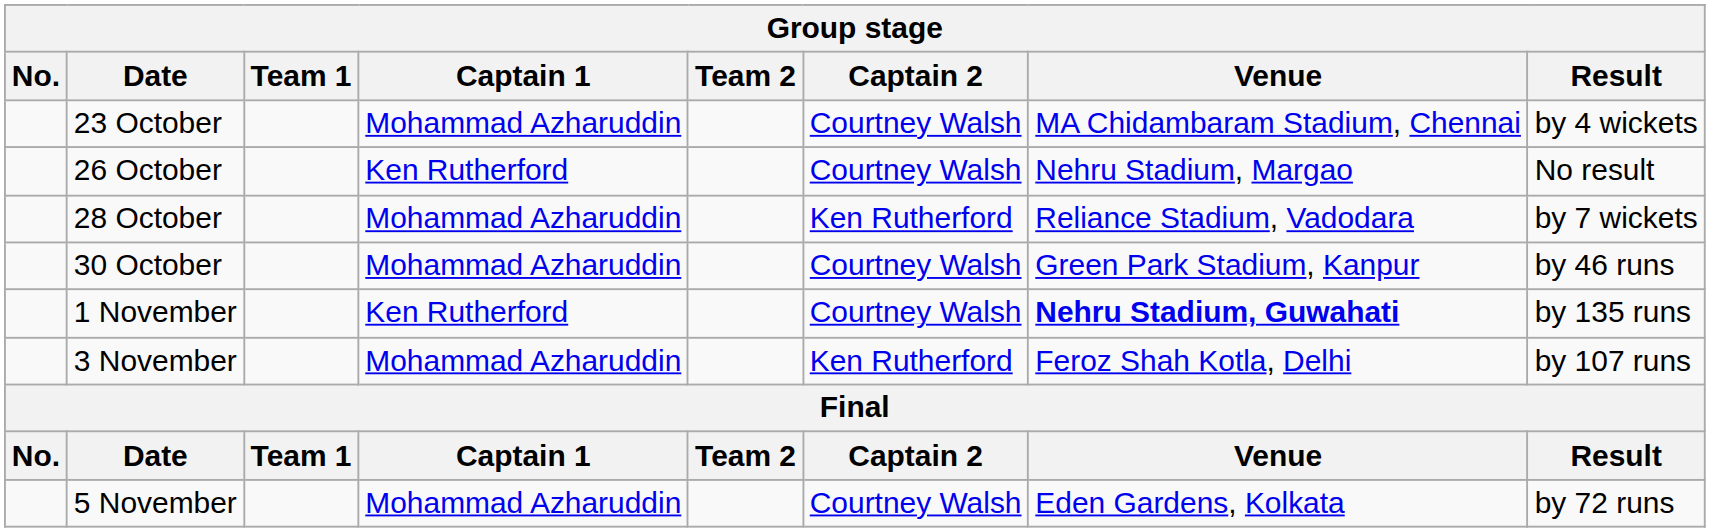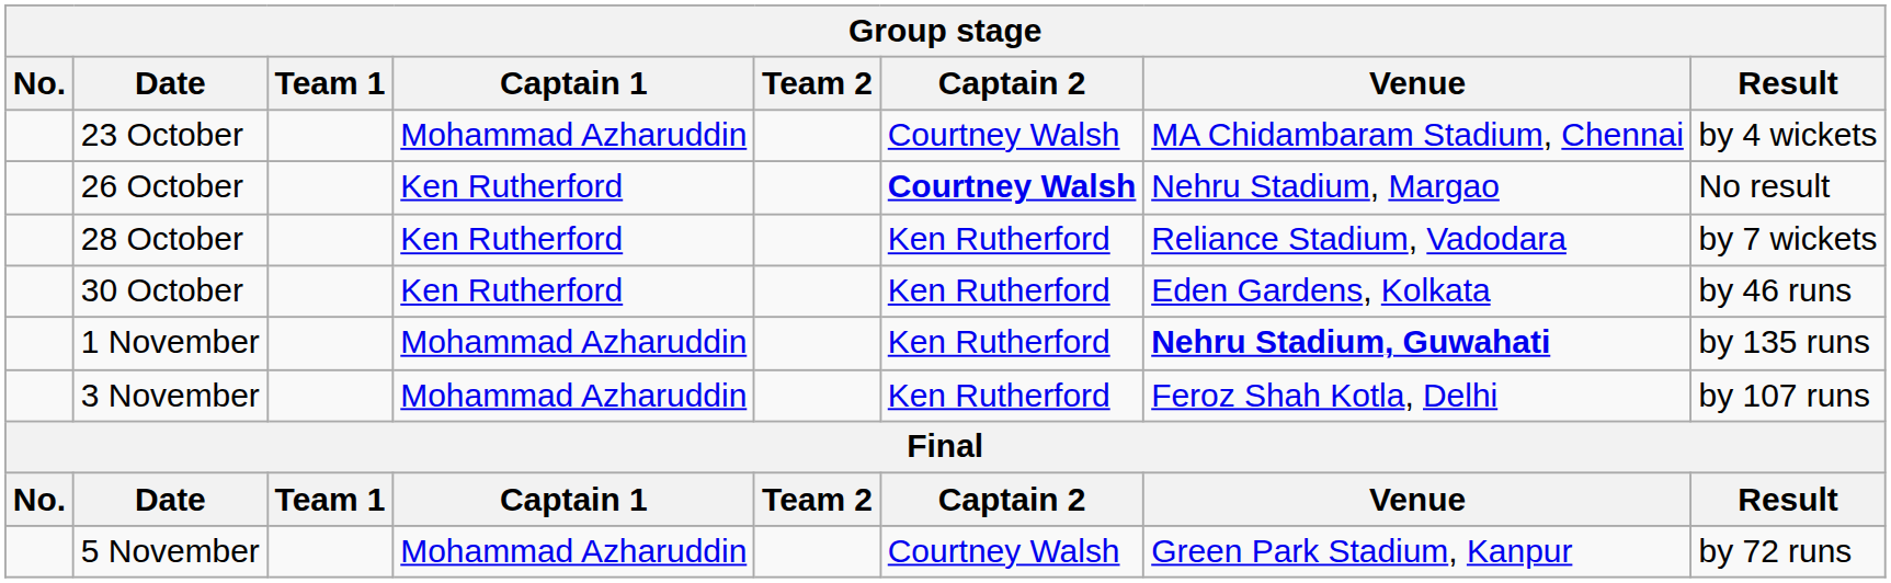 <table class="wikitable">
 <tr>
 <th colspan="9">Group stage</th>
 </tr>
 <tr>
 <th>No.</th>
 <th>Date</th>
 <th>Team 1</th>
 <th>Captain 1</th>
 <th>Team 2</th>
 <th>Captain 2</th>
 <th>Venue</th>
 <th>Result</th>
 </tr>
 <tr>
 <td></td>
 <td>23 October</td>
 <td></td>
 <td><a href='#'>Mohammad Azharuddin</a></td>
 <td></td>
 <td><a href='#'>Courtney Walsh</a></td>
 <td><a href='#'>MA Chidambaram Stadium</a>, <a href='#'>Chennai</a></td>
 <td> by 4 wickets</td>
 </tr>
 <tr>
 <td></td>
 <td>26 October</td>
 <td></td>
 <td><a href='#'>Ken Rutherford</a></td>
 <td></td>
-<td><a href='#'>Courtney Walsh</a></td>
+<td><strong><a href='#'>Courtney Walsh</a></strong></td>
 <td><a href='#'>Nehru Stadium</a>, <a href='#'>Margao</a></td>
 <td>No result</td>
 </tr>
 <tr>
 <td></td>
 <td>28 October</td>
 <td></td>
-<td><a href='#'>Mohammad Azharuddin</a></td>
+<td><a href='#'>Ken Rutherford</a></td>
 <td></td>
 <td><a href='#'>Ken Rutherford</a></td>
 <td><a href='#'>Reliance Stadium</a>, <a href='#'>Vadodara</a></td>
 <td> by 7 wickets</td>
 </tr>
 <tr>
 <td></td>
 <td>30 October</td>
 <td></td>
-<td><a href='#'>Mohammad Azharuddin</a></td>
+<td><a href='#'>Ken Rutherford</a></td>
 <td></td>
-<td><a href='#'>Courtney Walsh</a></td>
-<td><a href='#'>Green Park Stadium</a>, <a href='#'>Kanpur</a></td>
+<td><a href='#'>Ken Rutherford</a></td>
+<td><a href='#'>Eden Gardens</a>, <a href='#'>Kolkata</a></td>
 <td> by 46 runs</td>
 </tr>
 <tr>
 <td></td>
 <td>1 November</td>
 <td></td>
+<td><a href='#'>Mohammad Azharuddin</a></td>
+<td></td>
 <td><a href='#'>Ken Rutherford</a></td>
-<td></td>
-<td><a href='#'>Courtney Walsh</a></td>
 <td><strong><a href='#'>Nehru Stadium, Guwahati</a></strong></td>
 <td> by 135 runs</td>
 </tr>
 <tr>
 <td></td>
 <td>3 November</td>
 <td></td>
 <td><a href='#'>Mohammad Azharuddin</a></td>
 <td></td>
 <td><a href='#'>Ken Rutherford</a></td>
 <td><a href='#'>Feroz Shah Kotla</a>, <a href='#'>Delhi</a></td>
 <td> by 107 runs</td>
 </tr>
 <tr>
 <th colspan="9">Final</th>
 </tr>
 <tr>
 <th>No.</th>
 <th>Date</th>
 <th>Team 1</th>
 <th>Captain 1</th>
 <th>Team 2</th>
 <th>Captain 2</th>
 <th>Venue</th>
 <th>Result</th>
 </tr>
 <tr>
 <td></td>
 <td>5 November</td>
 <td></td>
 <td><a href='#'>Mohammad Azharuddin</a></td>
 <td></td>
 <td><a href='#'>Courtney Walsh</a></td>
-<td><a href='#'>Eden Gardens</a>, <a href='#'>Kolkata</a></td>
+<td><a href='#'>Green Park Stadium</a>, <a href='#'>Kanpur</a></td>
 <td> by 72 runs</td>
 </tr>
 </table>
